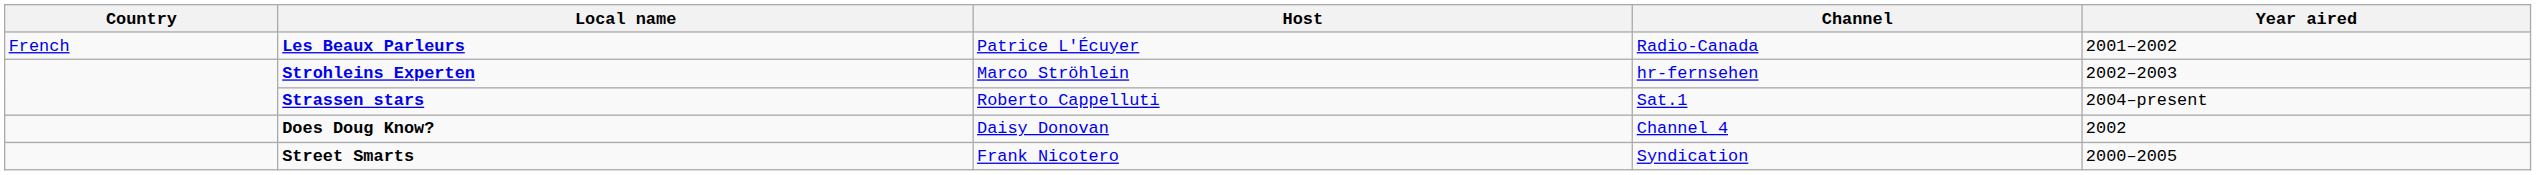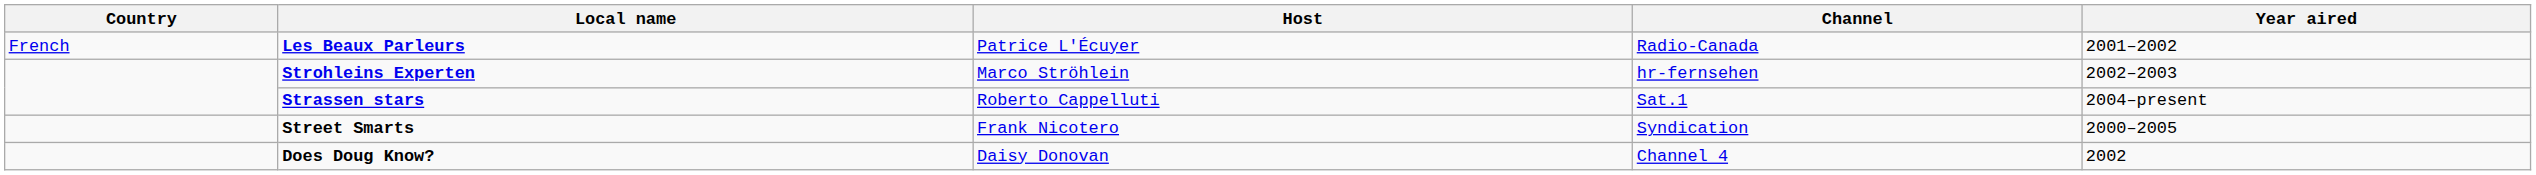 <table class="wikitable" style="width:98%;">
 <tr>
 <th>Country</th>
 <th>Local name</th>
 <th>Host</th>
 <th>Channel</th>
 <th>Year aired</th>
 </tr>
 <tr>
 <td> <a href='#'>French</a></td>
 <td><strong><a href='#'>Les Beaux Parleurs</a></strong></td>
 <td><a href='#'>Patrice L'Écuyer</a></td>
 <td><a href='#'>Radio-Canada</a></td>
 <td>2001–2002</td>
 </tr>
 <tr>
 <td rowspan=2></td>
 <td><strong><a href='#'>Strohleins Experten</a></strong></td>
 <td><a href='#'>Marco Ströhlein</a></td>
 <td><a href='#'>hr-fernsehen</a></td>
 <td>2002–2003</td>
 </tr>
 <tr>
 <td><strong><a href='#'>Strassen stars</a></strong></td>
 <td><a href='#'>Roberto Cappelluti</a></td>
 <td><a href='#'>Sat.1</a></td>
 <td>2004–present</td>
 </tr>
 <tr>
 <td></td>
+<td><strong>Street Smarts</strong></td>
+<td><a href='#'>Frank Nicotero</a></td>
+<td><a href='#'>Syndication</a></td>
+<td>2000–2005</td>
+</tr>
+<tr>
+<td></td>
 <td><strong>Does Doug Know?</strong></td>
 <td><a href='#'>Daisy Donovan</a></td>
 <td><a href='#'>Channel 4</a></td>
 <td>2002</td>
 </tr>
-<tr>
-<td></td>
-<td><strong>Street Smarts</strong></td>
-<td><a href='#'>Frank Nicotero</a></td>
-<td><a href='#'>Syndication</a></td>
-<td>2000–2005</td>
-</tr>
 </table>
